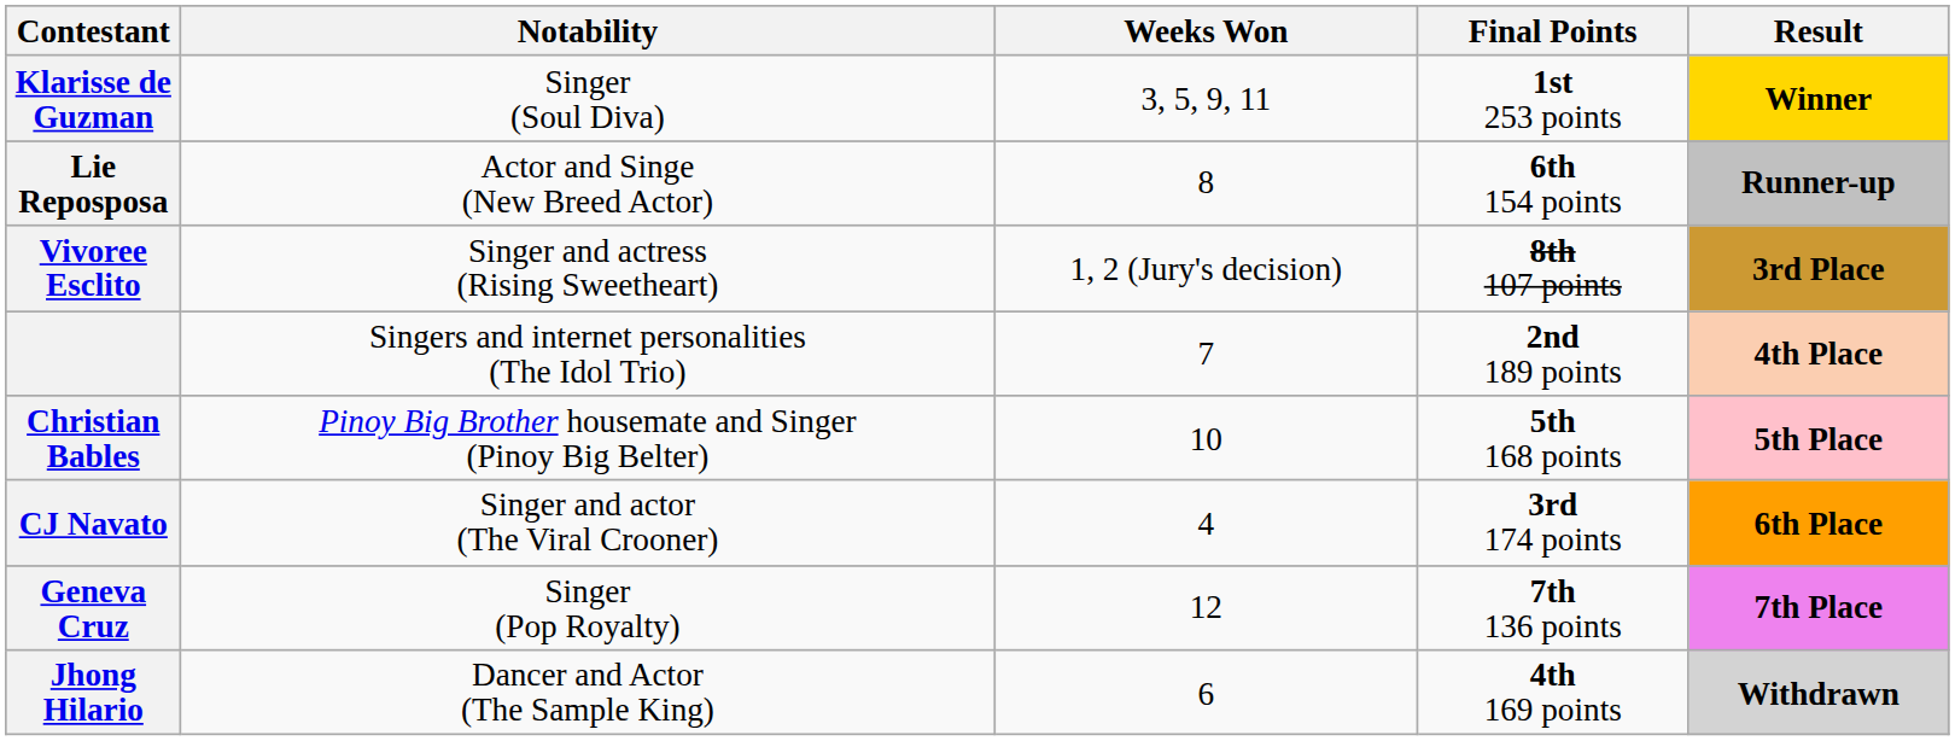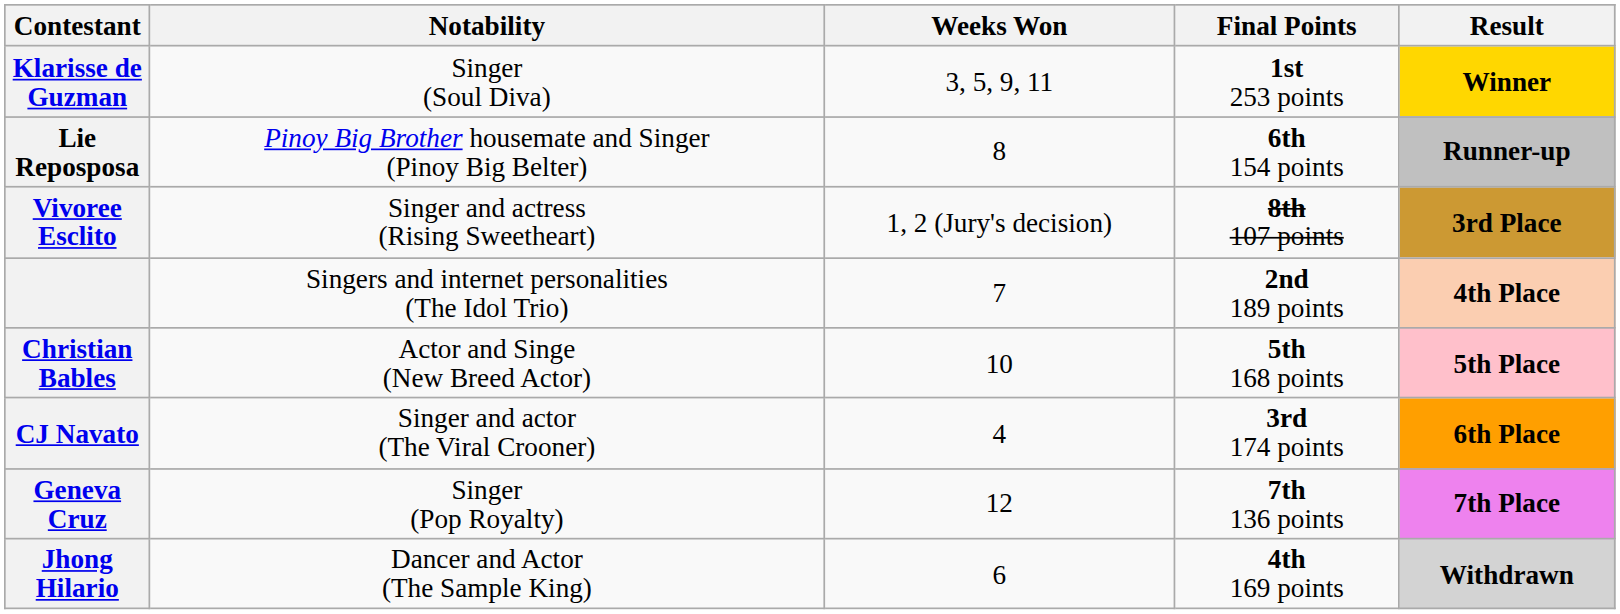 <table class="wikitable sortable" style="width:75%; text-align:center; line-height:17px;">
 <tr>
 <th scope="col" style="width:09%;">Contestant</th>
 <th>Notability</th>
 <th>Weeks Won</th>
 <th>Final Points</th>
 <th>Result</th>
 </tr>
 <tr>
 <th><a href='#'>Klarisse de Guzman</a></th>
 <td>Singer<br>(Soul Diva)</td>
 <td>3, 5, 9, 11</td>
 <td><strong>1st</strong><br>253 points</td>
 <td style="background:gold"><strong>Winner</strong></td>
 </tr>
 <tr>
 <th>Lie Reposposa</th>
-<td>Actor and Singe<br>(New Breed Actor)</td>
+<td><em><a href='#'>Pinoy Big Brother</a></em> housemate and Singer<br>(Pinoy Big Belter)</td>
 <td>8</td>
 <td><strong>6th</strong><br>154 points</td>
 <td style="background:silver"><strong>Runner-up</strong></td>
 </tr>
 <tr>
 <th><a href='#'>Vivoree Esclito</a></th>
 <td>Singer and actress<br>(Rising Sweetheart)</td>
 <td>1, 2 (Jury's decision)</td>
 <td><strong><s>8th</s></strong><br><s>107 points</s></td>
 <td style="background:#c93"><strong>3rd Place</strong></td>
 </tr>
 <tr>
 <th></th>
 <td>Singers and internet personalities<br>(The Idol Trio)</td>
 <td>7</td>
 <td><strong>2nd</strong><br>189 points</td>
 <td style="background:#FBCEB1"><strong>4th Place</strong></td>
 </tr>
 <tr>
 <th><a href='#'>Christian Bables</a></th>
-<td><em><a href='#'>Pinoy Big Brother</a></em> housemate and Singer<br>(Pinoy Big Belter)</td>
+<td>Actor and Singe<br>(New Breed Actor)</td>
 <td>10</td>
 <td><strong>5th</strong><br>168 points</td>
 <td style="background:pink"><strong>5th Place</strong></td>
 </tr>
 <tr>
 <th><a href='#'>CJ Navato</a></th>
 <td>Singer and actor<br>(The Viral Crooner)</td>
 <td>4</td>
 <td><strong>3rd</strong><br>174 points</td>
 <td style="background:#FF9F00"><strong>6th Place</strong></td>
 </tr>
 <tr>
 <th><a href='#'>Geneva Cruz</a></th>
 <td>Singer<br>(Pop Royalty)</td>
 <td>12</td>
 <td><strong>7th</strong><br>136 points</td>
 <td style="background:violet"><strong>7th Place</strong></td>
 </tr>
 <tr>
 <th><a href='#'>Jhong Hilario</a></th>
 <td>Dancer and Actor<br>(The Sample King)</td>
 <td>6</td>
 <td><strong>4th</strong><br>169 points</td>
 <td style="background:lightgrey"><strong>Withdrawn</strong></td>
 </tr>
 </table>
